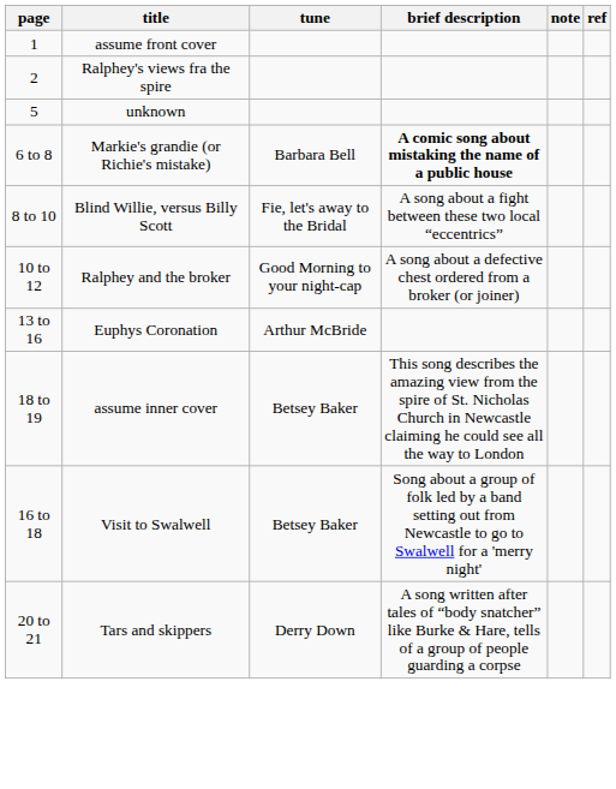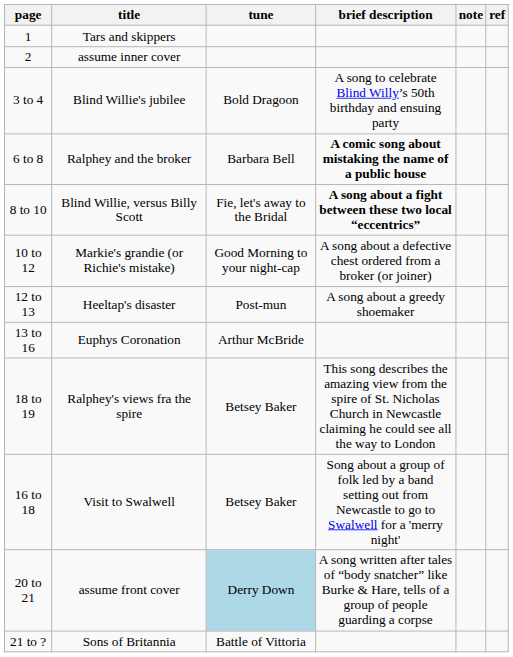 <table class="wikitable" style="text-align:center;">
 <tr>
 <th width=70 abbr="page">page</th>
 <th width=300 abbr="title of song">title</th>
 <th width=200 abbr="tune/air">tune</th>
 <th width=250abbr="brief description">brief description</th>
 <th width=15 abbr="comments">note</th>
 <th width=15 abbr="reference">ref</th>
 </tr>
 <tr>
 <td>1</td>
-<td>assume front cover</td>
+<td>Tars and skippers</td>
 <td></td>
 <td></td>
 <td></td>
 <td></td>
 </tr>
 <tr>
 <td>2</td>
-<td>Ralphey's views fra the spire</td>
+<td>assume inner cover</td>
 <td></td>
 <td></td>
 <td></td>
 <td></td>
 </tr>
 <tr>
-<td>5</td>
-<td>unknown</td>
-<td></td>
-<td></td>
+<td>3 to 4</td>
+<td>Blind Willie's jubilee</td>
+<td>Bold Dragoon</td>
+<td>A song to celebrate <a href='#'>Blind Willy</a>’s 50th birthday and ensuing party</td>
 <td></td>
 <td></td>
 </tr>
 <tr>
 <td>6 to 8</td>
-<td>Markie's grandie (or Richie's mistake)</td>
+<td>Ralphey and the broker</td>
 <td>Barbara Bell</td>
 <td><strong>A comic song about mistaking the name of a public house</strong></td>
 <td></td>
 <td></td>
 </tr>
 <tr>
 <td>8 to 10</td>
 <td>Blind Willie, versus Billy Scott</td>
 <td>Fie, let's away to the Bridal</td>
-<td>A song about a fight between these two local “eccentrics”</td>
+<td><strong>A song about a fight between these two local “eccentrics”</strong></td>
 <td></td>
 <td></td>
 </tr>
 <tr>
 <td>10 to 12</td>
-<td>Ralphey and the broker</td>
+<td>Markie's grandie (or Richie's mistake)</td>
 <td>Good Morning to your night-cap</td>
 <td>A song about a defective chest ordered from a broker (or joiner)</td>
+<td></td>
+<td></td>
+</tr>
+<tr>
+<td>12 to 13</td>
+<td>Heeltap's disaster</td>
+<td>Post-mun</td>
+<td>A song about a greedy shoemaker</td>
 <td></td>
 <td></td>
 </tr>
 <tr>
 <td>13 to 16</td>
 <td>Euphys Coronation</td>
 <td>Arthur McBride</td>
 <td></td>
 <td></td>
 <td></td>
 </tr>
 <tr>
 <td>18 to 19</td>
-<td>assume inner cover</td>
+<td>Ralphey's views fra the spire</td>
 <td>Betsey Baker</td>
 <td>This song describes the amazing view from the spire of St. Nicholas Church in Newcastle claiming he could see all the way to London</td>
 <td></td>
 <td></td>
 </tr>
 <tr>
 <td>16 to 18</td>
 <td>Visit to Swalwell</td>
 <td>Betsey Baker</td>
 <td>Song about a group of folk led by a band setting out from Newcastle to go to <a href='#'>Swalwell</a> for a 'merry night'</td>
 <td></td>
 <td></td>
 </tr>
 <tr>
 <td>20 to 21</td>
-<td>Tars and skippers</td>
-<td>Derry Down</td>
+<td>assume front cover</td>
+<td style="background: lightblue;">Derry Down</td>
 <td>A song written after tales of “body snatcher” like Burke & Hare, tells of a group of people guarding a corpse</td>
 <td></td>
 <td></td>
 </tr>
+<tr>
+<td>21 to ?</td>
+<td>Sons of Britannia</td>
+<td>Battle of Vittoria</td>
+<td></td>
+<td></td>
+<td></td>
+</tr>
 </table>
